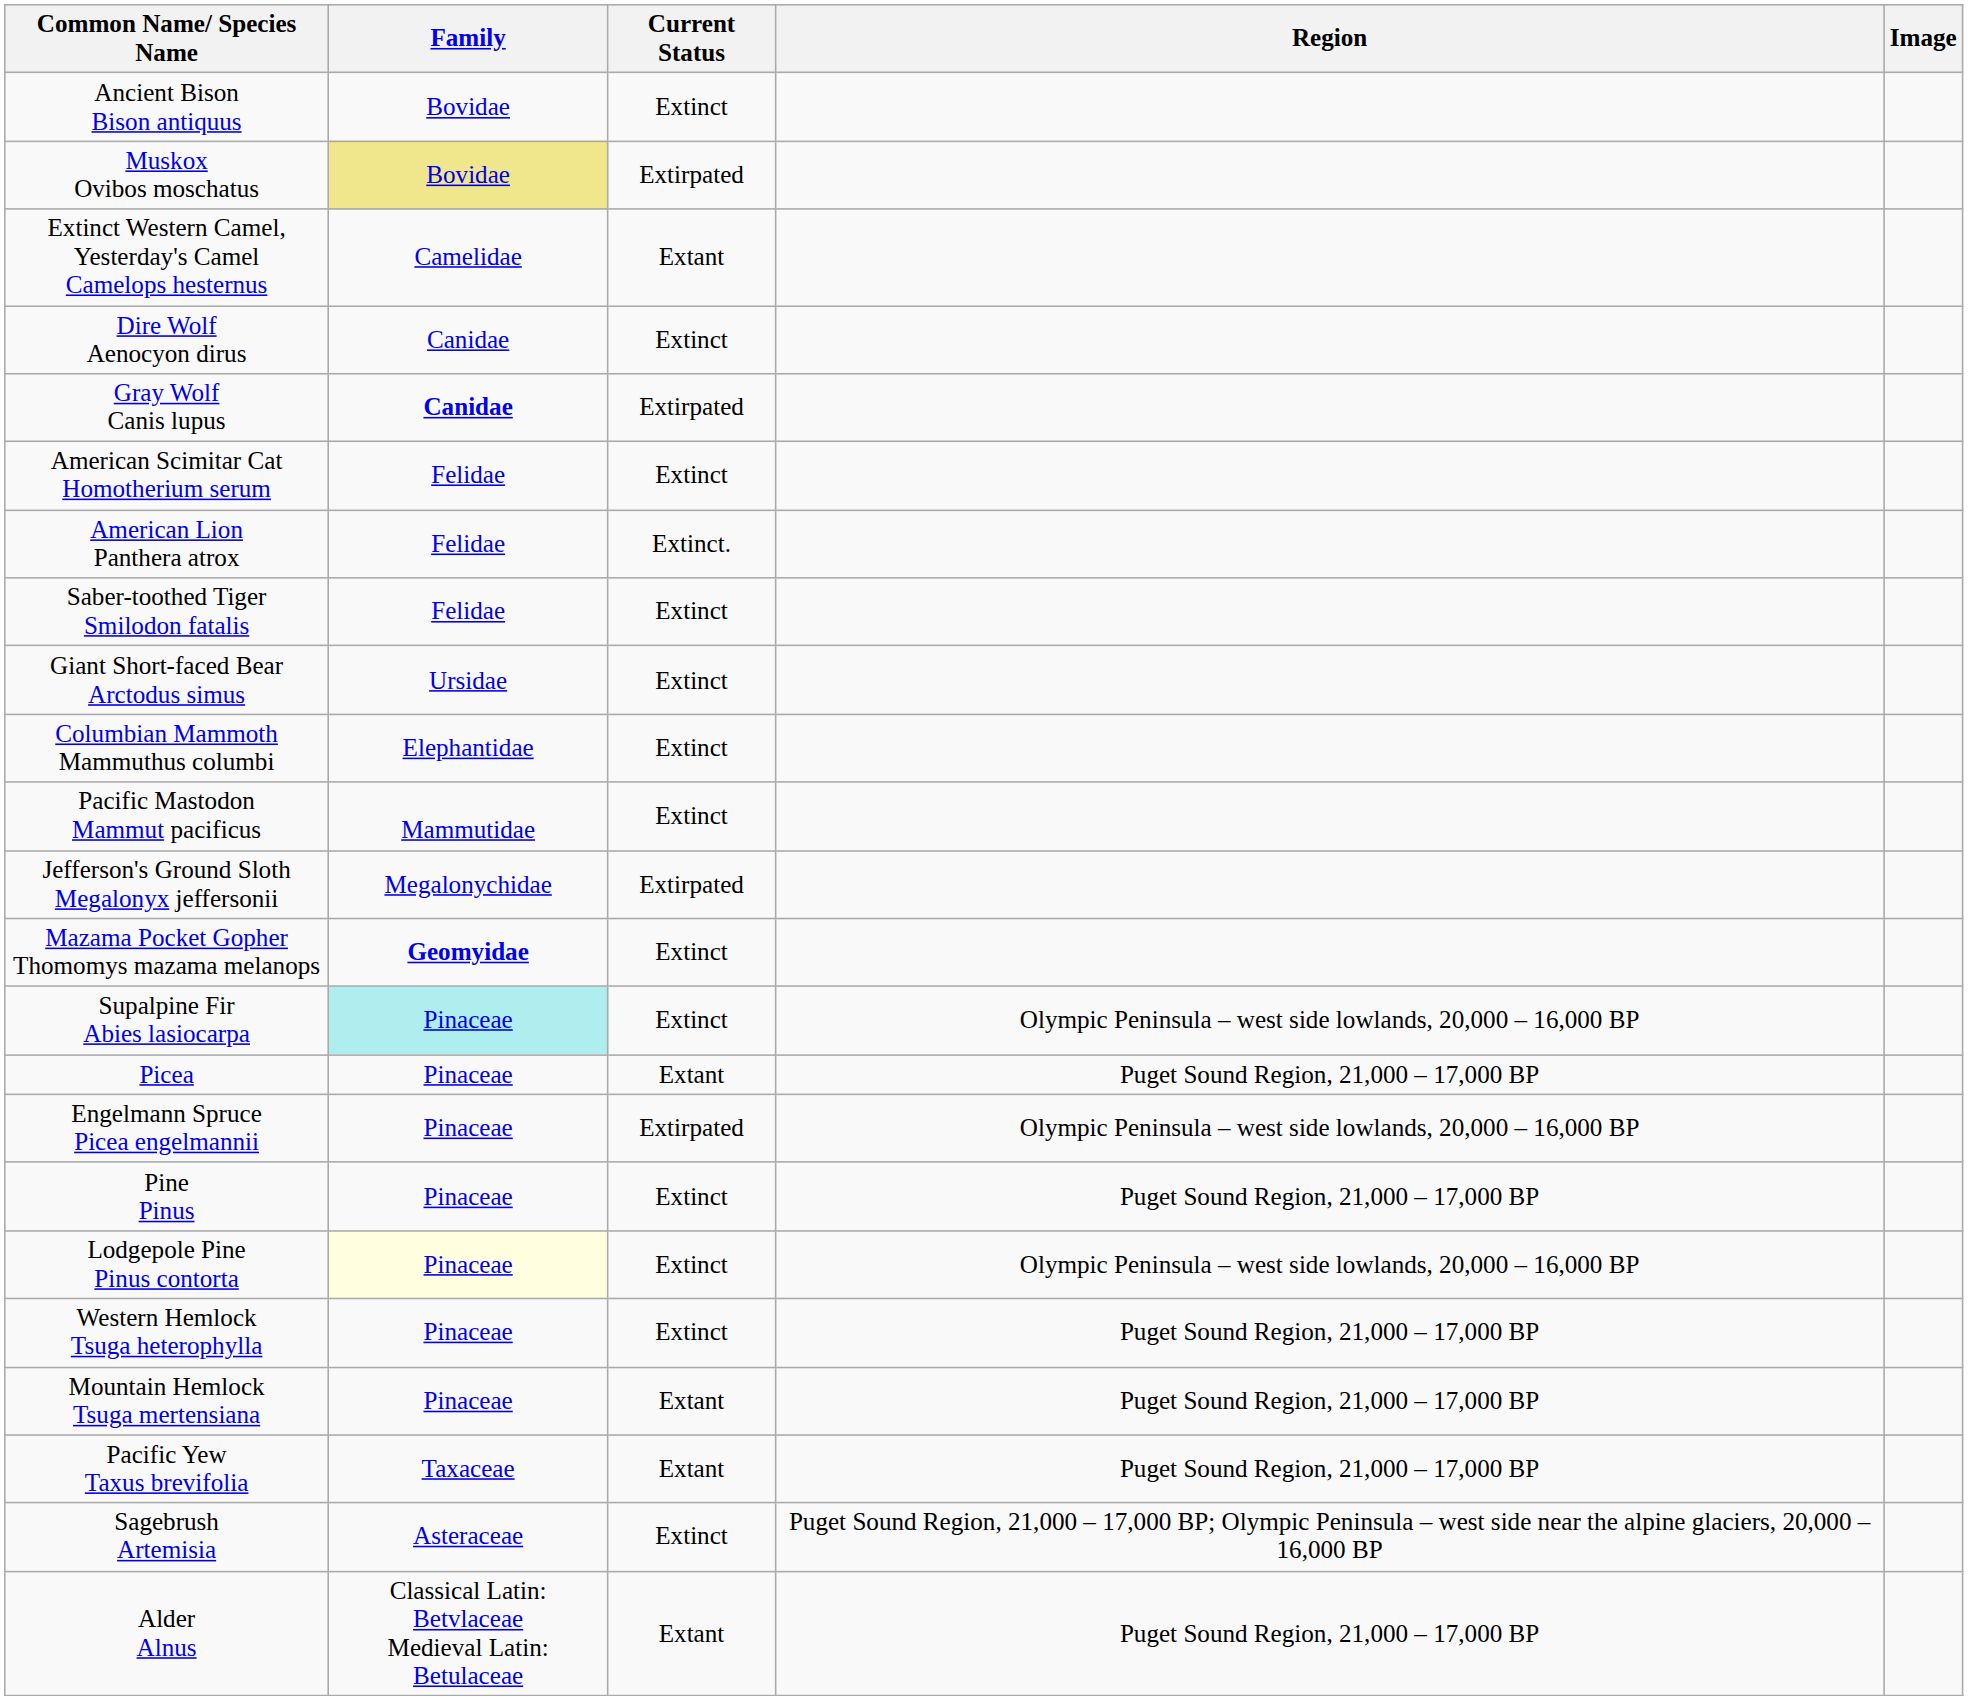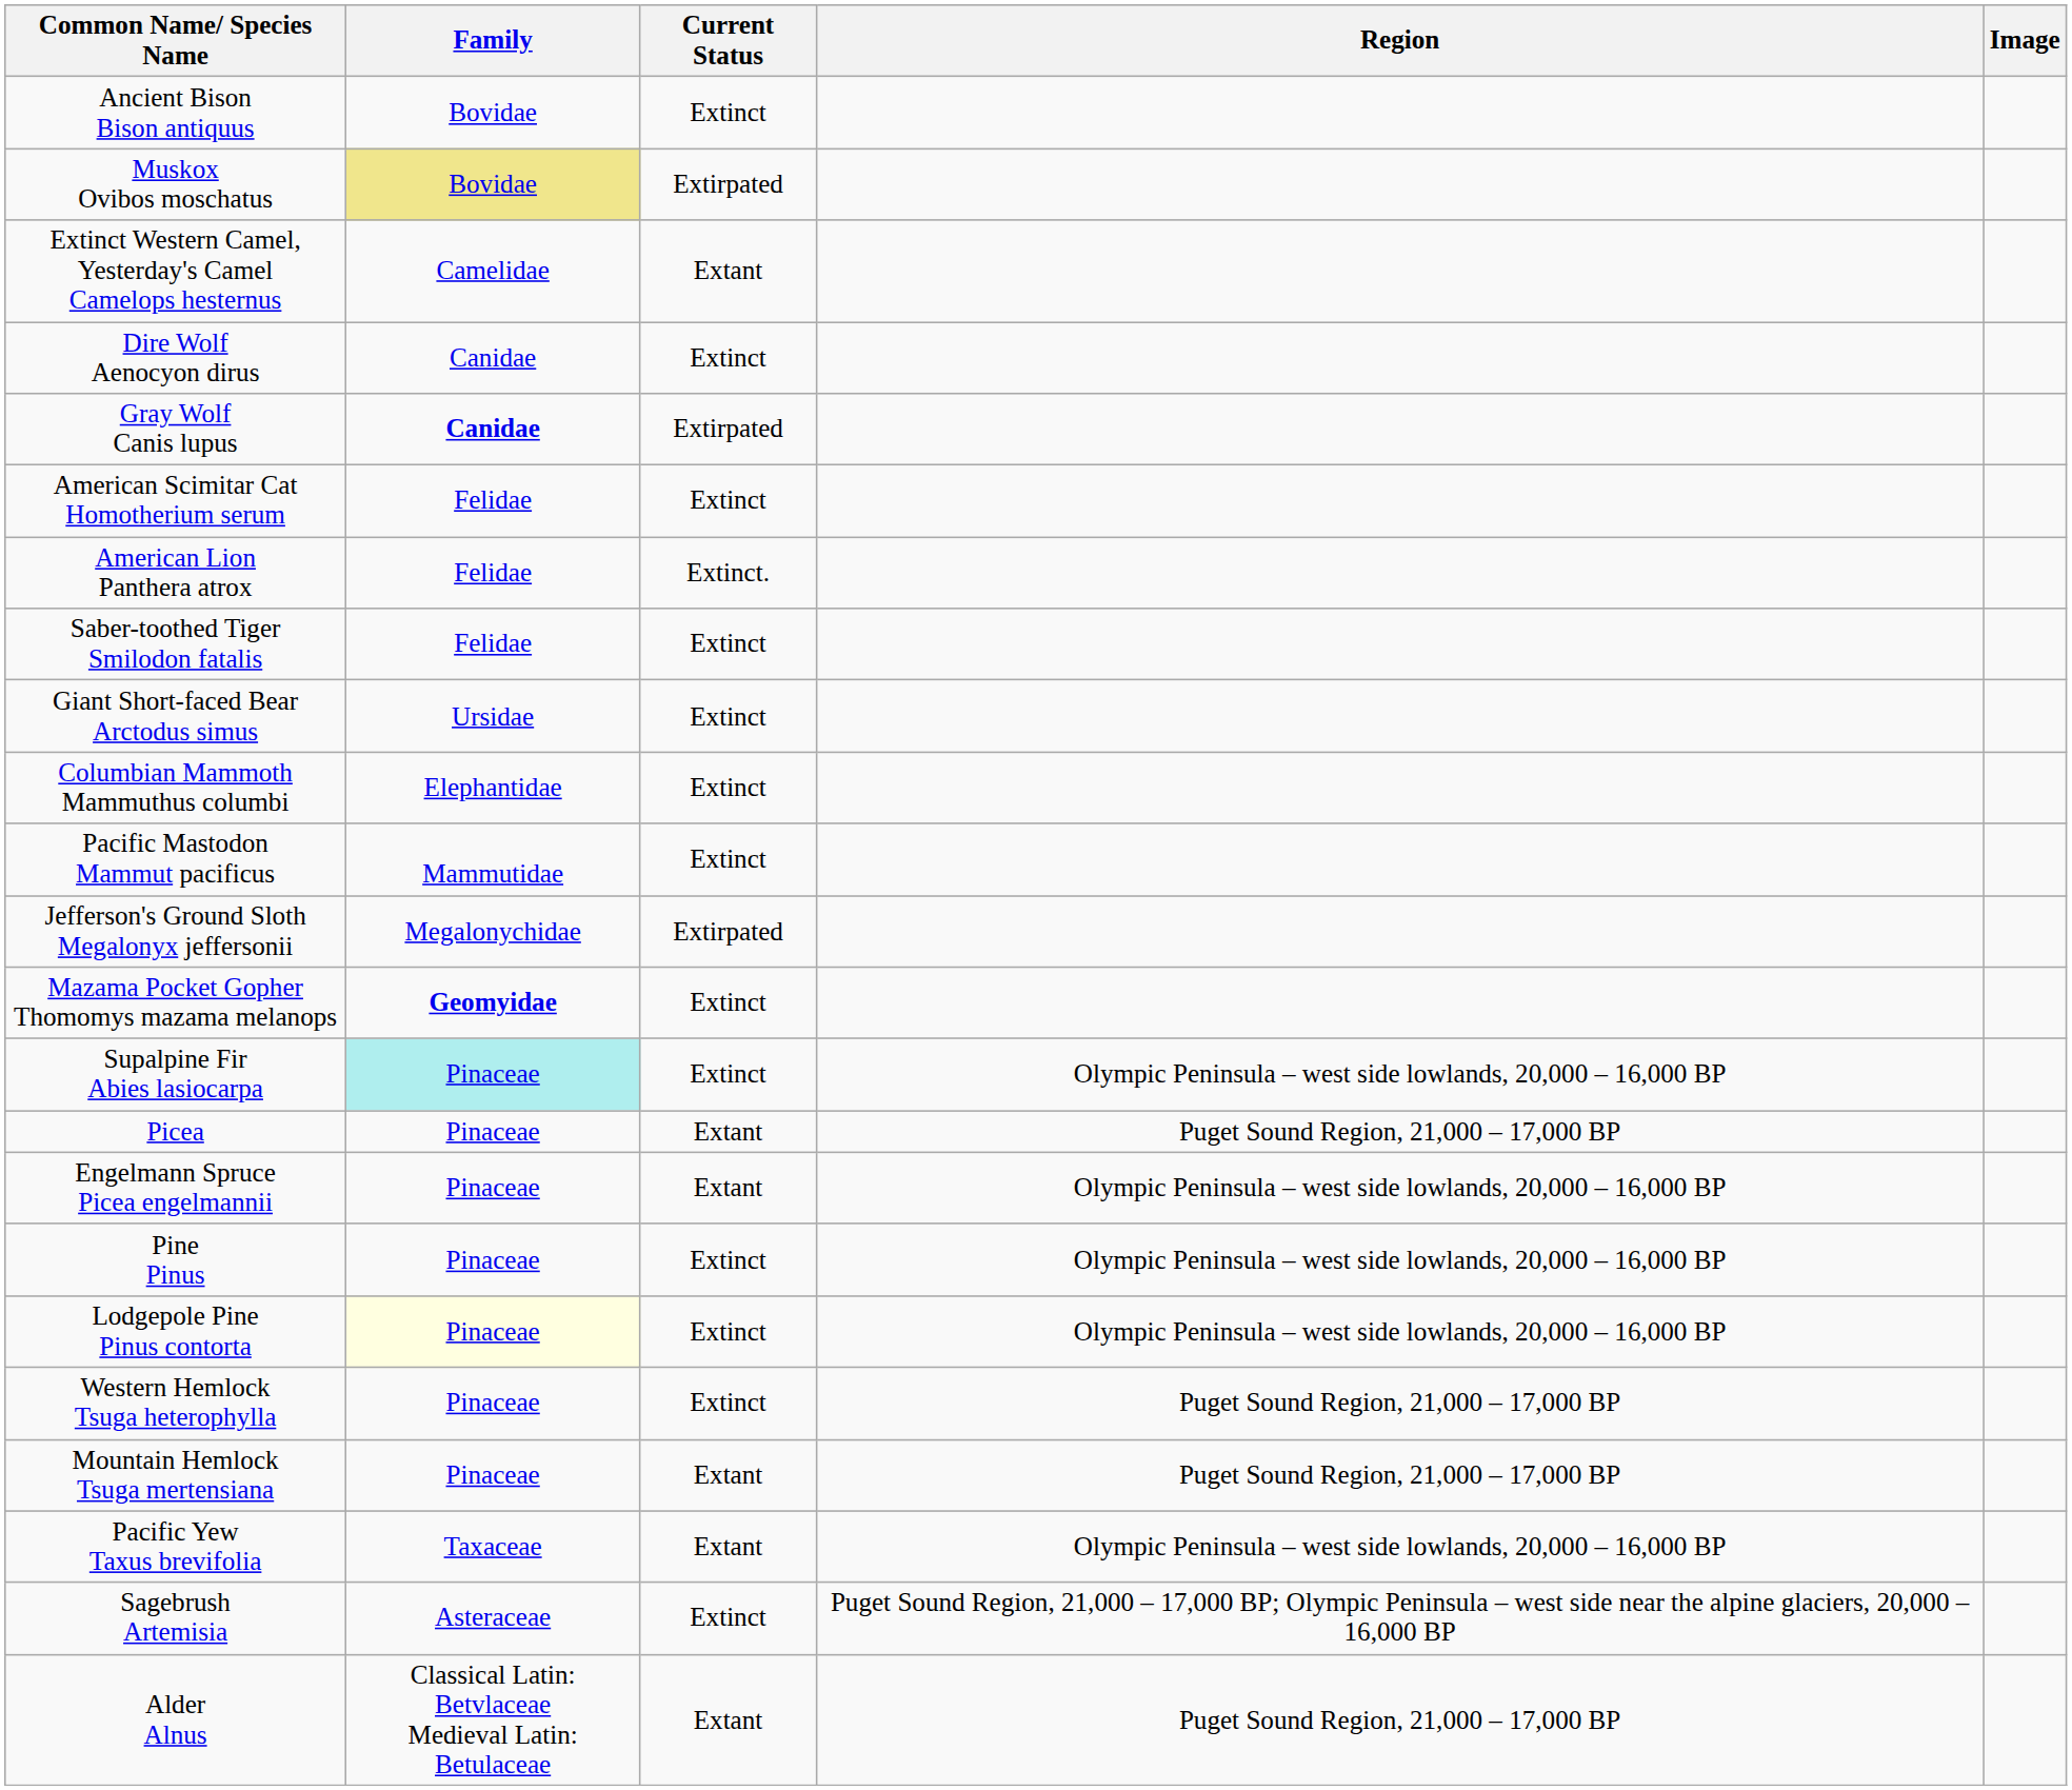 <table class="wikitable" align="center">
 <tr>
 <th align="center">Common Name/ Species Name</th>
 <th align="center"><a href='#'>Family</a></th>
 <th align="center">Current Status</th>
 <th align="center">Region</th>
 <th>Image</th>
 </tr>
 <tr>
 <td align="center">Ancient Bison<br><a href='#'>Bison antiquus</a></td>
 <td align="center"><a href='#'>Bovidae</a></td>
 <td align="center">Extinct</td>
 <td align="center"></td>
 <td></td>
 </tr>
 <tr>
 <td align="center"><a href='#'>Muskox</a><br>Ovibos moschatus</td>
 <td align="center" style="background: khaki;"><a href='#'>Bovidae</a></td>
 <td align="center">Extirpated</td>
 <td align="center"></td>
 <td></td>
 </tr>
 <tr>
 <td align="center">Extinct Western Camel,<br>Yesterday's Camel<br><a href='#'>Camelops hesternus</a></td>
 <td align="center"><a href='#'>Camelidae</a></td>
 <td align="center">Extant</td>
 <td align="center"></td>
 <td></td>
 </tr>
 <tr>
 <td align="center"><a href='#'>Dire Wolf</a><br>Aenocyon dirus<br></td>
 <td align="center"><a href='#'>Canidae</a></td>
 <td align="center">Extinct</td>
 <td align="center"></td>
 <td></td>
 </tr>
 <tr>
 <td align="center"><a href='#'>Gray Wolf</a><br>Canis lupus</td>
 <td align="center"><strong><a href='#'>Canidae</a></strong></td>
 <td align="center">Extirpated</td>
 <td align="center"></td>
 <td></td>
 </tr>
 <tr>
 <td align="center">American Scimitar Cat<br><a href='#'>Homotherium serum</a><br></td>
 <td align="center"><a href='#'>Felidae</a></td>
 <td align="center">Extinct</td>
 <td align="center"></td>
 <td></td>
 </tr>
 <tr>
 <td align="center"><a href='#'>American Lion</a><br>Panthera atrox</td>
 <td align="center"><a href='#'>Felidae</a></td>
 <td align="center">Extinct.</td>
 <td align="center"></td>
 <td></td>
 </tr>
 <tr>
 <td align="center">Saber-toothed Tiger<br><a href='#'>Smilodon fatalis</a><br></td>
 <td align="center"><a href='#'>Felidae</a></td>
 <td align="center">Extinct</td>
 <td align="center"></td>
 <td></td>
 </tr>
 <tr>
 <td align="center">Giant Short-faced Bear<br><a href='#'>Arctodus simus</a><br></td>
 <td align="center"><a href='#'>Ursidae</a></td>
 <td align="center">Extinct</td>
 <td align="center"></td>
 <td></td>
 </tr>
 <tr>
 <td align="center"><a href='#'>Columbian Mammoth</a><br>Mammuthus columbi<br></td>
 <td align="center"><a href='#'>Elephantidae</a></td>
 <td align="center">Extinct</td>
 <td align="center"></td>
 <td></td>
 </tr>
 <tr>
 <td align="center">Pacific Mastodon<br><a href='#'>Mammut</a> pacificus<br></td>
 <td align="center"><br><a href='#'>Mammutidae</a></td>
 <td align="center">Extinct</td>
 <td align="center"></td>
 <td></td>
 </tr>
 <tr>
 <td align="center">Jefferson's Ground Sloth<br><a href='#'>Megalonyx</a> jeffersonii<br></td>
 <td align="center"><a href='#'>Megalonychidae</a></td>
 <td align="center">Extirpated</td>
 <td align="center"></td>
 <td></td>
 </tr>
 <tr>
 <td align="center"><a href='#'>Mazama Pocket Gopher</a><br>Thomomys mazama melanops<br></td>
 <td align="center"><strong><a href='#'>Geomyidae</a></strong></td>
 <td align="center">Extinct</td>
 <td align="center"></td>
 <td></td>
 </tr>
 <tr>
 <td align="center">Supalpine Fir<br><a href='#'>Abies lasiocarpa</a></td>
 <td align="center" style="background: paleturquoise;"><a href='#'>Pinaceae</a></td>
 <td align="center">Extinct</td>
 <td align="center">Olympic Peninsula – west side lowlands, 20,000 – 16,000 BP</td>
 <td></td>
 </tr>
 <tr>
 <td align="center"><a href='#'>Picea</a></td>
 <td align="center"><a href='#'>Pinaceae</a></td>
 <td align="center">Extant</td>
 <td align="center">Puget Sound Region, 21,000 – 17,000 BP</td>
 <td></td>
 </tr>
 <tr>
 <td align="center">Engelmann Spruce<br><a href='#'>Picea engelmannii</a></td>
 <td align="center"><a href='#'>Pinaceae</a></td>
-<td align="center">Extirpated</td>
+<td align="center">Extant</td>
 <td align="center">Olympic Peninsula – west side lowlands, 20,000 – 16,000 BP</td>
 <td></td>
 </tr>
 <tr>
 <td align="center">Pine<br><a href='#'>Pinus</a></td>
 <td align="center"><a href='#'>Pinaceae</a></td>
 <td align="center">Extinct</td>
-<td align="center">Puget Sound Region, 21,000 – 17,000 BP</td>
+<td align="center">Olympic Peninsula – west side lowlands, 20,000 – 16,000 BP</td>
 <td></td>
 </tr>
 <tr>
 <td align="center">Lodgepole Pine<br><a href='#'>Pinus contorta</a><br></td>
 <td align="center" style="background: lightyellow;"><a href='#'>Pinaceae</a></td>
 <td align="center">Extinct</td>
 <td align="center">Olympic Peninsula – west side lowlands, 20,000 – 16,000 BP</td>
 <td></td>
 </tr>
 <tr>
 <td align="center">Western Hemlock<br><a href='#'>Tsuga heterophylla</a><br></td>
 <td align="center"><a href='#'>Pinaceae</a></td>
 <td align="center">Extinct</td>
 <td align="center">Puget Sound Region, 21,000 – 17,000 BP</td>
 <td></td>
 </tr>
 <tr>
 <td align="center">Mountain Hemlock<br><a href='#'>Tsuga mertensiana</a></td>
 <td align="center"><a href='#'>Pinaceae</a></td>
 <td align="center">Extant</td>
 <td align="center">Puget Sound Region, 21,000 – 17,000 BP</td>
 <td></td>
 </tr>
 <tr>
 <td align="center">Pacific Yew<br><a href='#'>Taxus brevifolia</a><br></td>
 <td align="center"><a href='#'>Taxaceae</a></td>
 <td align="center">Extant</td>
-<td align="center">Puget Sound Region, 21,000 – 17,000 BP</td>
+<td align="center">Olympic Peninsula – west side lowlands, 20,000 – 16,000 BP</td>
 <td></td>
 </tr>
 <tr>
 <td align="center">Sagebrush<br><a href='#'>Artemisia</a></td>
 <td align="center"><a href='#'>Asteraceae</a></td>
 <td align="center">Extinct</td>
 <td align="center">Puget Sound Region, 21,000 – 17,000 BP; Olympic Peninsula – west side near the alpine glaciers, 20,000 – 16,000 BP</td>
 <td></td>
 </tr>
 <tr>
 <td align="center">Alder<br><a href='#'>Alnus</a></td>
 <td align="center">Classical Latin: <a href='#'>Betvlaceae</a><br>Medieval Latin: <a href='#'>Betulaceae</a></td>
 <td align="center">Extant</td>
 <td align="center">Puget Sound Region, 21,000 – 17,000 BP</td>
 <td></td>
 </tr>
 <tr>
 </tr>
 </table>
